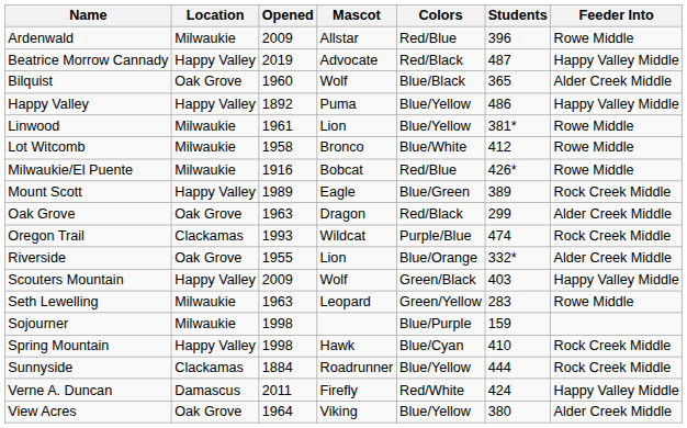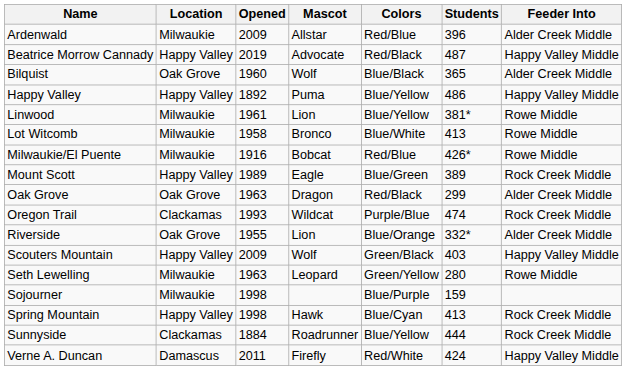 <table class="wikitable">
 <tr>
 <th>Name</th>
 <th>Location</th>
 <th>Opened</th>
 <th>Mascot</th>
 <th>Colors</th>
 <th>Students</th>
 <th>Feeder Into</th>
 </tr>
 <tr>
 <td>Ardenwald</td>
 <td>Milwaukie</td>
 <td>2009</td>
 <td>Allstar</td>
 <td>Red/Blue</td>
 <td>396</td>
-<td>Rowe Middle</td>
+<td>Alder Creek Middle</td>
 </tr>
 <tr>
 <td>Beatrice Morrow Cannady</td>
 <td>Happy Valley</td>
 <td>2019</td>
 <td>Advocate</td>
 <td>Red/Black</td>
 <td>487</td>
 <td>Happy Valley Middle</td>
 </tr>
 <tr>
 <td>Bilquist</td>
 <td>Oak Grove</td>
 <td>1960</td>
 <td>Wolf</td>
 <td>Blue/Black</td>
 <td>365</td>
 <td>Alder Creek Middle</td>
 </tr>
 <tr>
 <td>Happy Valley</td>
 <td>Happy Valley</td>
 <td>1892</td>
 <td>Puma</td>
 <td>Blue/Yellow</td>
 <td>486</td>
 <td>Happy Valley Middle</td>
 </tr>
 <tr>
 <td>Linwood</td>
 <td>Milwaukie</td>
 <td>1961</td>
 <td>Lion</td>
 <td>Blue/Yellow</td>
 <td>381*</td>
 <td>Rowe Middle</td>
 </tr>
 <tr>
 <td>Lot Witcomb</td>
 <td>Milwaukie</td>
 <td>1958</td>
 <td>Bronco</td>
 <td>Blue/White</td>
-<td>412</td>
+<td>413</td>
 <td>Rowe Middle</td>
 </tr>
 <tr>
 <td>Milwaukie/El Puente</td>
 <td>Milwaukie</td>
 <td>1916</td>
 <td>Bobcat</td>
 <td>Red/Blue</td>
 <td>426*</td>
 <td>Rowe Middle</td>
 </tr>
 <tr>
 <td>Mount Scott</td>
 <td>Happy Valley</td>
 <td>1989</td>
 <td>Eagle</td>
 <td>Blue/Green</td>
 <td>389</td>
 <td>Rock Creek Middle</td>
 </tr>
 <tr>
 <td>Oak Grove</td>
 <td>Oak Grove</td>
 <td>1963</td>
 <td>Dragon</td>
 <td>Red/Black</td>
 <td>299</td>
 <td>Alder Creek Middle</td>
 </tr>
 <tr>
 <td>Oregon Trail</td>
 <td>Clackamas</td>
 <td>1993</td>
 <td>Wildcat</td>
 <td>Purple/Blue</td>
 <td>474</td>
 <td>Rock Creek Middle</td>
 </tr>
 <tr>
 <td>Riverside</td>
 <td>Oak Grove</td>
 <td>1955</td>
 <td>Lion</td>
 <td>Blue/Orange</td>
 <td>332*</td>
 <td>Alder Creek Middle</td>
 </tr>
 <tr>
 <td>Scouters Mountain</td>
 <td>Happy Valley</td>
 <td>2009</td>
 <td>Wolf</td>
 <td>Green/Black</td>
 <td>403</td>
 <td>Happy Valley Middle</td>
 </tr>
 <tr>
 <td>Seth Lewelling</td>
 <td>Milwaukie</td>
 <td>1963</td>
 <td>Leopard</td>
 <td>Green/Yellow</td>
-<td>283</td>
+<td>280</td>
 <td>Rowe Middle</td>
 </tr>
 <tr>
 <td>Sojourner</td>
 <td>Milwaukie</td>
 <td>1998</td>
 <td></td>
 <td>Blue/Purple</td>
 <td>159</td>
 <td></td>
 </tr>
 <tr>
 <td>Spring Mountain</td>
 <td>Happy Valley</td>
 <td>1998</td>
 <td>Hawk</td>
 <td>Blue/Cyan</td>
-<td>410</td>
+<td>413</td>
 <td>Rock Creek Middle</td>
 </tr>
 <tr>
 <td>Sunnyside</td>
 <td>Clackamas</td>
 <td>1884</td>
 <td>Roadrunner</td>
 <td>Blue/Yellow</td>
 <td>444</td>
 <td>Rock Creek Middle</td>
 </tr>
 <tr>
 <td>Verne A. Duncan</td>
 <td>Damascus</td>
 <td>2011</td>
 <td>Firefly</td>
 <td>Red/White</td>
 <td>424</td>
 <td>Happy Valley Middle</td>
 </tr>
-<tr>
-<td>View Acres</td>
-<td>Oak Grove</td>
-<td>1964</td>
-<td>Viking</td>
-<td>Blue/Yellow</td>
-<td>380</td>
-<td>Alder Creek Middle</td>
-</tr>
 </table>
